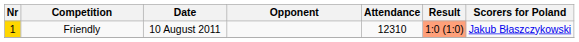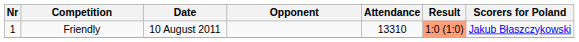 <table class="wikitable sortable" style="font-size: 90%; text-align:center">
 <tr>
 <th>Nr</th>
 <th style="width:163px">Competition</th>
 <th style="width:110px">Date</th>
 <th style="width:180px">Opponent</th>
 <th>Attendance</th>
 <th>Result</th>
 <th>Scorers for Poland</th>
 </tr>
 <tr>
-<td style="background: gold;">1</td>
+<td>1</td>
 <td>Friendly</td>
 <td>10 August 2011</td>
 <td></td>
-<td>12310</td>
+<td>13310</td>
 <td style="background: lightsalmon;">1:0 (1:0)</td>
 <td><a href='#'>Jakub Błaszczykowski</a></td>
 </tr>
 <tr>
 </tr>
 <tr>
 </tr>
 </table>
